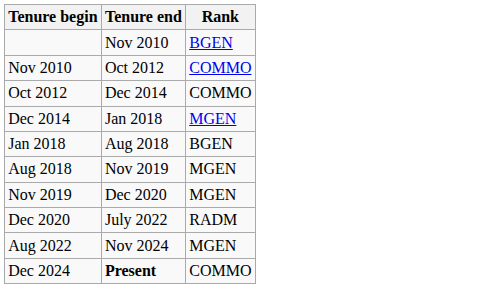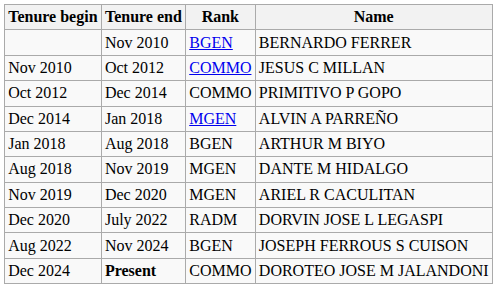 <table class="wikitable">
 <tr>
 <th>Tenure begin</th>
 <th>Tenure end</th>
 <th>Rank</th>
+<th>Name</th>
 </tr>
 <tr>
 <td></td>
 <td>Nov 2010</td>
 <td><a href='#'>BGEN</a></td>
+<td>BERNARDO FERRER</td>
 </tr>
 <tr>
 <td>Nov 2010</td>
 <td>Oct 2012</td>
 <td><a href='#'>COMMO</a></td>
+<td>JESUS C MILLAN</td>
 </tr>
 <tr>
 <td>Oct 2012</td>
 <td>Dec 2014</td>
 <td>COMMO</td>
+<td>PRIMITIVO P GOPO</td>
 </tr>
 <tr>
 <td>Dec 2014</td>
 <td>Jan 2018</td>
 <td><a href='#'>MGEN</a></td>
+<td>ALVIN A PARREÑO</td>
 </tr>
 <tr>
 <td>Jan 2018</td>
 <td>Aug 2018</td>
 <td>BGEN</td>
+<td>ARTHUR M BIYO</td>
 </tr>
 <tr>
 <td>Aug 2018</td>
 <td>Nov 2019</td>
 <td>MGEN</td>
+<td>DANTE M HIDALGO</td>
 </tr>
 <tr>
 <td>Nov 2019</td>
 <td>Dec 2020</td>
 <td>MGEN</td>
+<td>ARIEL R CACULITAN</td>
 </tr>
 <tr>
 <td>Dec 2020</td>
 <td>July 2022</td>
 <td>RADM</td>
+<td>DORVIN JOSE L LEGASPI</td>
 </tr>
 <tr>
 <td>Aug 2022</td>
 <td>Nov 2024</td>
-<td>MGEN</td>
+<td>BGEN</td>
+<td>JOSEPH FERROUS S CUISON</td>
 </tr>
 <tr>
 <td>Dec 2024</td>
 <td><strong>Present</strong></td>
 <td>COMMO</td>
+<td>DOROTEO JOSE M JALANDONI</td>
 </tr>
 </table>
